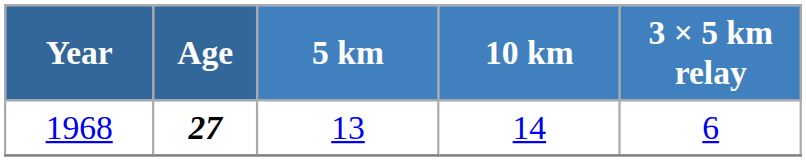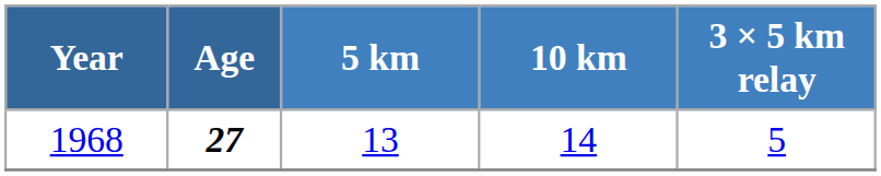 <table class="wikitable" style="font-size:95%; text-align:center; border:grey solid 1px; border-collapse:collapse; background:#ffffff;">
 <tr>
 <th style="background-color:#369; color:white; width:60px;"> Year </th>
 <th style="background-color:#369; color:white; width:40px;"> Age </th>
 <th style="background-color:#4180be; color:white; width:75px;"> 5 km </th>
 <th style="background-color:#4180be; color:white; width:75px;"> 10 km </th>
 <th style="background-color:#4180be; color:white; width:75px;"> 3 × 5 km <br> relay </th>
 </tr>
 <tr>
 <td><a href='#'>1968</a></td>
 <td><strong><em>27</em></strong></td>
 <td><a href='#'>13</a></td>
 <td><a href='#'>14</a></td>
-<td><a href='#'>6</a></td>
+<td><a href='#'>5</a></td>
 </tr>
 <tr>
 </tr>
 </table>
